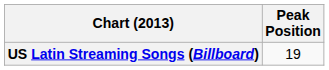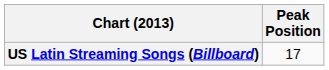 <table class="wikitable plainrowheaders" style="text-align:center">
 <tr>
 <th>Chart (2013)</th>
 <th>Peak<br>Position</th>
 </tr>
 <tr>
 <th scope="row">US <a href='#'>Latin Streaming Songs</a> (<em><a href='#'>Billboard</a></em>)</th>
-<td>19</td>
+<td>17</td>
 </tr>
 </table>
